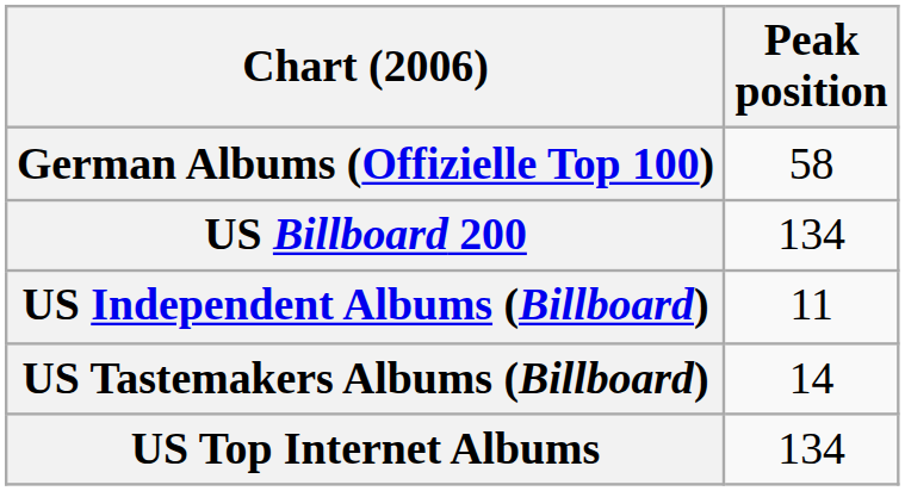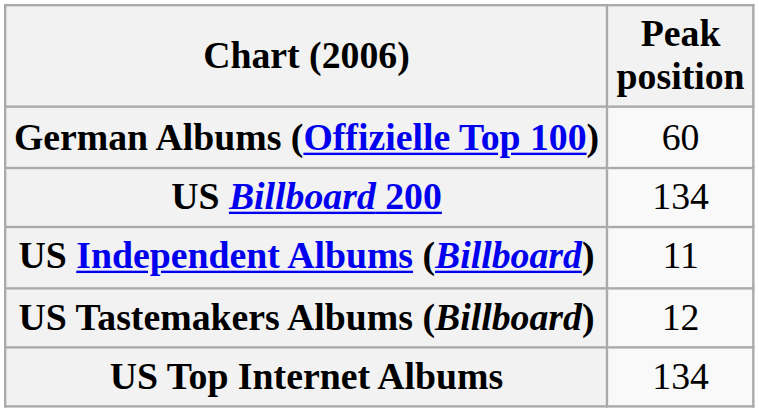 <table class="wikitable sortable plainrowheaders">
 <tr>
 <th scope="col">Chart (2006)</th>
 <th scope="col">Peak<br>position</th>
 </tr>
 <tr>
 <th scope="row">German Albums (<a href='#'>Offizielle Top 100</a>)</th>
-<td align="center">58</td>
+<td align="center">60</td>
 </tr>
 <tr>
 <th scope="row">US <a href='#'><em>Billboard</em> 200</a></th>
 <td align="center">134</td>
 </tr>
 <tr>
 <th scope="row">US <a href='#'>Independent Albums</a> (<em><a href='#'>Billboard</a></em>)</th>
 <td align="center">11</td>
 </tr>
 <tr>
 <th scope="row">US Tastemakers Albums (<em>Billboard</em>)</th>
-<td align="center">14</td>
+<td align="center">12</td>
 </tr>
 <tr>
 <th scope="row">US Top Internet Albums</th>
 <td align="center">134</td>
 </tr>
 </table>
